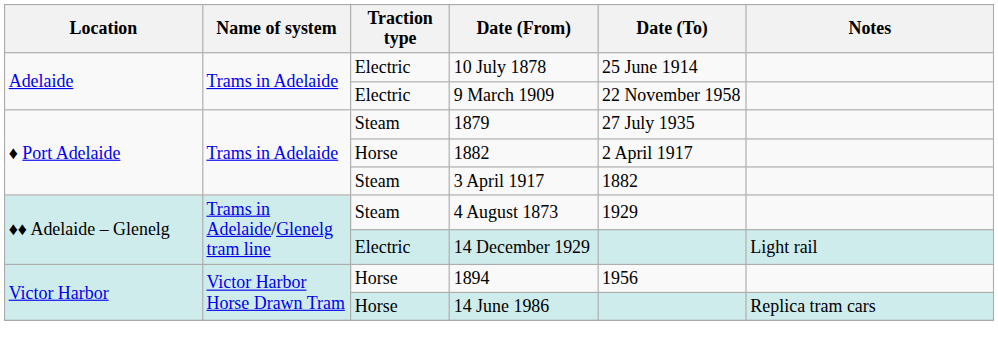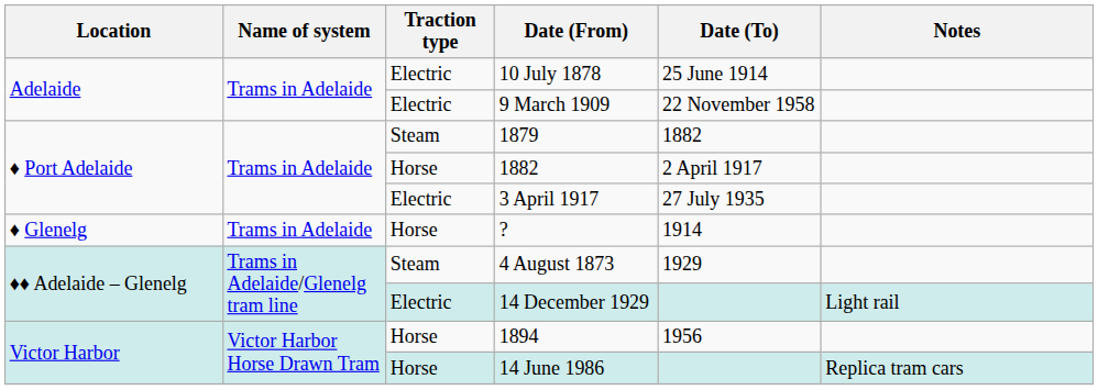 <table class="wikitable" width=100%>
 <tr>
 <th width=20%>Location</th>
 <th width=15%>Name of system</th>
 <th width=10%>Traction<br>type</th>
 <th width=15%>Date (From)</th>
 <th width=15%>Date (To)</th>
 <th width=25%>Notes</th>
 </tr>
 <tr>
 <td rowspan="2"><a href='#'>Adelaide</a></td>
 <td rowspan="2"><a href='#'>Trams in Adelaide</a></td>
 <td>Electric</td>
 <td>10 July 1878</td>
 <td>25 June 1914</td>
 <td> </td>
 </tr>
 <tr>
 <td>Electric</td>
 <td>9 March 1909</td>
 <td>22 November 1958</td>
 <td></td>
 </tr>
 <tr>
 <td rowspan="3">♦ <a href='#'>Port Adelaide</a></td>
 <td rowspan="3"><a href='#'>Trams in Adelaide</a></td>
 <td>Steam</td>
 <td>1879</td>
-<td>27 July 1935</td>
+<td>1882</td>
 <td> </td>
 </tr>
 <tr>
 <td>Horse</td>
 <td>1882</td>
 <td>2 April 1917</td>
 <td> </td>
 </tr>
 <tr>
-<td>Steam</td>
+<td>Electric</td>
 <td>3 April 1917</td>
-<td>1882</td>
+<td>27 July 1935</td>
+<td> </td>
+</tr>
+<tr>
+<td>♦ <a href='#'>Glenelg</a></td>
+<td><a href='#'>Trams in Adelaide</a></td>
+<td>Horse</td>
+<td>?</td>
+<td>1914</td>
 <td> </td>
 </tr>
 <tr>
 <td style="background:#CFECEC" rowspan="2">♦♦ Adelaide – Glenelg</td>
 <td style="background:#CFECEC" rowspan="2"><a href='#'>Trams in Adelaide</a>/<a href='#'>Glenelg tram line</a></td>
 <td>Steam</td>
 <td>4 August 1873</td>
 <td>1929</td>
 <td></td>
 </tr>
 <tr>
 <td style="background:#CFECEC">Electric</td>
 <td style="background:#CFECEC">14 December 1929</td>
 <td style="background:#CFECEC"></td>
 <td style="background:#CFECEC">Light rail</td>
 </tr>
 <tr>
 <td style="background:#CFECEC" rowspan="2"><a href='#'>Victor Harbor</a></td>
 <td style="background:#CFECEC" rowspan="2"><a href='#'>Victor Harbor Horse Drawn Tram</a></td>
 <td>Horse</td>
 <td>1894</td>
 <td>1956</td>
 <td></td>
 </tr>
 <tr>
 <td style="background:#CFECEC">Horse</td>
 <td style="background:#CFECEC">14 June 1986</td>
 <td style="background:#CFECEC"></td>
 <td style="background:#CFECEC">Replica tram cars</td>
 </tr>
 <tr>
 </tr>
 </table>
